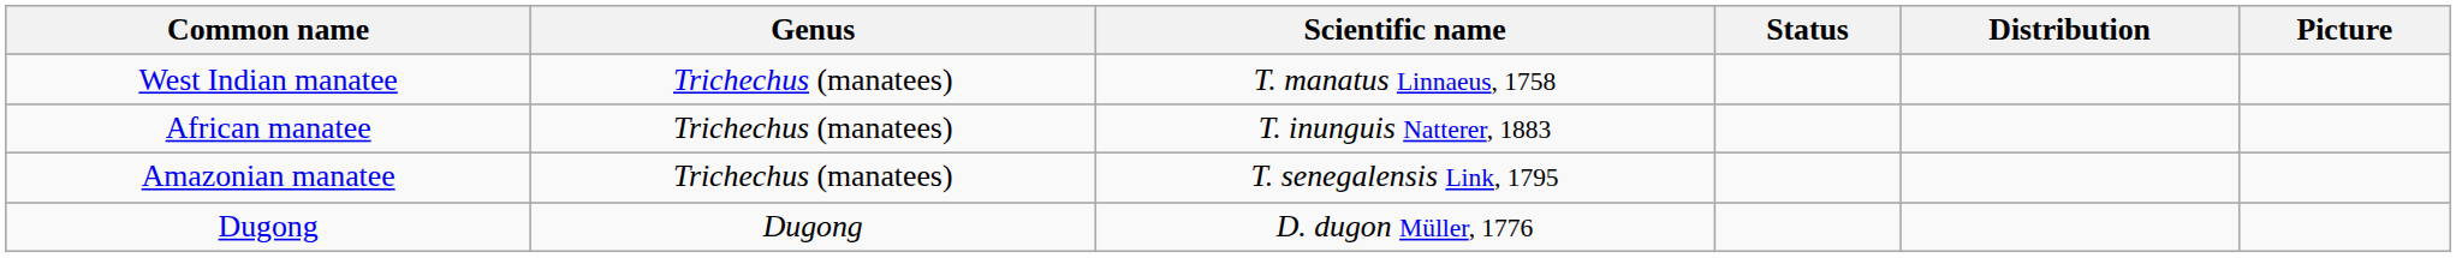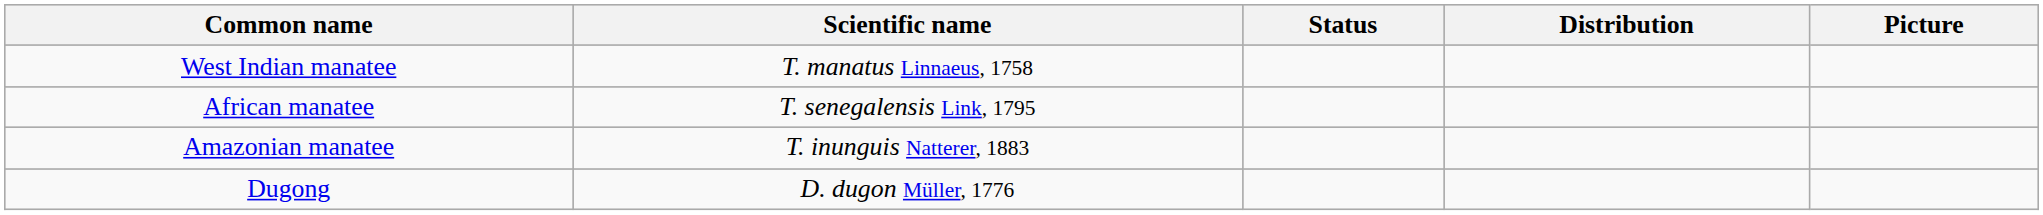 <table class="wikitable" style="text-align:center;" width="100%">
 <tr>
 <th>Common name</th>
-<th>Genus</th>
 <th>Scientific name</th>
 <th>Status</th>
 <th>Distribution</th>
 <th>Picture</th>
 </tr>
 <tr>
 <td><a href='#'>West Indian manatee</a></td>
-<td><em><a href='#'>Trichechus</a></em> (manatees)</td>
 <td><em>T. manatus</em> <small><a href='#'>Linnaeus</a>, 1758</small></td>
 <td></td>
 <td></td>
 <td></td>
 </tr>
 <tr>
 <td><a href='#'>African manatee</a></td>
-<td><em>Trichechus</em> (manatees)</td>
+<td><em>T. senegalensis</em> <small><a href='#'>Link</a>, 1795</small></td>
+<td></td>
+<td></td>
+<td></td>
+</tr>
+<tr>
+<td><a href='#'>Amazonian manatee</a></td>
 <td><em>T. inunguis</em> <small><a href='#'>Natterer</a>, 1883</small></td>
 <td></td>
 <td></td>
 <td></td>
 </tr>
 <tr>
-<td><a href='#'>Amazonian manatee</a></td>
-<td><em>Trichechus</em> (manatees)</td>
-<td><em>T. senegalensis</em> <small><a href='#'>Link</a>, 1795</small></td>
-<td></td>
-<td></td>
-<td></td>
-</tr>
-<tr>
 <td><a href='#'>Dugong</a></td>
-<td><em>Dugong</em></td>
 <td><em>D. dugon</em> <small><a href='#'>Müller</a>, 1776</small></td>
 <td></td>
 <td></td>
 <td></td>
 </tr>
 </table>
